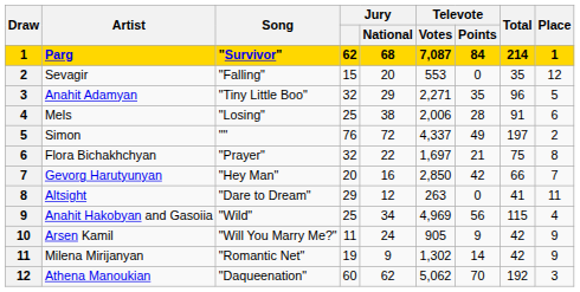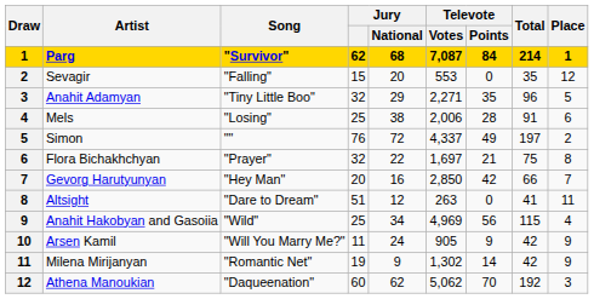 <table class="sortable wikitable plainrowheaders" style="margin: 1em auto 1em auto; text-align:center;">
 <tr>
 <th rowspan="2" scope="col">Draw</th>
 <th rowspan="2" scope="col">Artist</th>
 <th rowspan="2" scope="col">Song</th>
 <th colspan="2" scope="col">Jury</th>
 <th colspan="2" scope="col">Televote</th>
 <th rowspan="2" scope="col">Total</th>
 <th rowspan="2" scope="col">Place</th>
 </tr>
 <tr>
 <th></th>
 <th>National</th>
 <th>Votes</th>
 <th>Points</th>
 </tr>
 <tr style="font-weight: bold; background: gold;">
 <th scope="row" style="text-align:center; font-weight:bold; background:gold">1</th>
 <td align="left"><a href='#'>Parg</a></td>
 <td align="left">"<a href='#'>Survivor</a>"</td>
 <td>62</td>
 <td>68</td>
 <td>7,087</td>
 <td>84</td>
 <td>214</td>
 <td>1</td>
 </tr>
 <tr>
 <th scope="row" style="text-align:center">2</th>
 <td align="left">Sevagir</td>
 <td align="left">"Falling"</td>
 <td>15</td>
 <td>20</td>
 <td>553</td>
 <td>0</td>
 <td>35</td>
 <td>12</td>
 </tr>
 <tr>
 <th scope="row" style="text-align:center">3</th>
 <td align="left"><a href='#'>Anahit Adamyan</a></td>
 <td align="left">"Tiny Little Boo"</td>
 <td>32</td>
 <td>29</td>
 <td>2,271</td>
 <td>35</td>
 <td>96</td>
 <td>5</td>
 </tr>
 <tr>
 <th scope="row" style="text-align:center">4</th>
 <td align="left">Mels</td>
 <td align="left">"Losing"</td>
 <td>25</td>
 <td>38</td>
 <td>2,006</td>
 <td>28</td>
 <td>91</td>
 <td>6</td>
 </tr>
 <tr>
 <th scope="row" style="text-align:center">5</th>
 <td align="left">Simon</td>
 <td align="left">""</td>
 <td>76</td>
 <td>72</td>
 <td>4,337</td>
 <td>49</td>
 <td>197</td>
 <td>2</td>
 </tr>
 <tr>
 <th scope="row" style="text-align:center">6</th>
 <td align="left">Flora Bichakhchyan</td>
 <td align="left">"Prayer"</td>
 <td>32</td>
 <td>22</td>
 <td>1,697</td>
 <td>21</td>
 <td>75</td>
 <td>8</td>
 </tr>
 <tr>
 <th scope="row" style="text-align:center">7</th>
 <td align="left"><a href='#'>Gevorg Harutyunyan</a></td>
 <td align="left">"Hey Man"</td>
 <td>20</td>
 <td>16</td>
 <td>2,850</td>
 <td>42</td>
 <td>66</td>
 <td>7</td>
 </tr>
 <tr>
 <th scope="row" style="text-align:center">8</th>
 <td align="left"><a href='#'>Altsight</a></td>
 <td align="left">"Dare to Dream"</td>
-<td>29</td>
+<td>51</td>
 <td>12</td>
 <td>263</td>
 <td>0</td>
 <td>41</td>
 <td>11</td>
 </tr>
 <tr>
 <th scope="row" style="text-align:center">9</th>
 <td align="left"><a href='#'>Anahit Hakobyan</a> and Gasoiia</td>
 <td align="left">"Wild"</td>
 <td>25</td>
 <td>34</td>
 <td>4,969</td>
 <td>56</td>
 <td>115</td>
 <td>4</td>
 </tr>
 <tr>
 <th scope="row" style="text-align:center">10</th>
 <td align="left"><a href='#'>Arsen</a>  Kamil</td>
 <td align="left">"Will You Marry Me?"</td>
 <td>11</td>
 <td>24</td>
 <td>905</td>
 <td>9</td>
 <td>42</td>
 <td>9</td>
 </tr>
 <tr>
 <th scope="row" style="text-align:center">11</th>
 <td align="left">Milena Mirijanyan</td>
 <td align="left">"Romantic Net"</td>
 <td>19</td>
 <td>9</td>
 <td>1,302</td>
 <td>14</td>
 <td>42</td>
 <td>9</td>
 </tr>
 <tr>
 <th scope="row" style="text-align:center">12</th>
 <td align="left"><a href='#'>Athena Manoukian</a></td>
 <td align="left">"Daqueenation"</td>
 <td>60</td>
 <td>62</td>
 <td>5,062</td>
 <td>70</td>
 <td>192</td>
 <td>3</td>
 </tr>
 </table>
